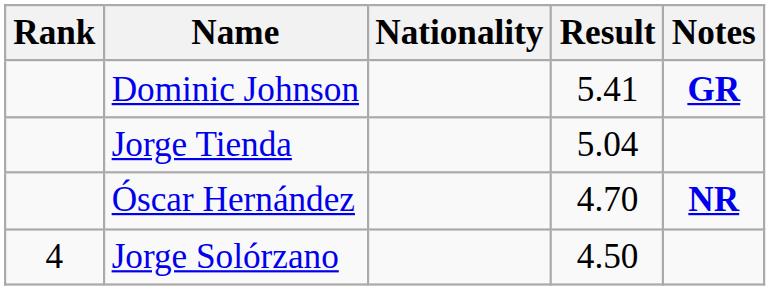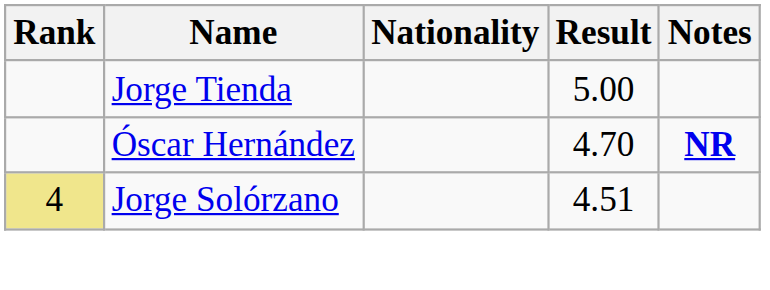 <table class="wikitable sortable" style="text-align:center">
 <tr>
 <th>Rank</th>
 <th>Name</th>
 <th>Nationality</th>
 <th>Result</th>
 <th>Notes</th>
 </tr>
 <tr>
 <td></td>
-<td align=left><a href='#'>Dominic Johnson</a></td>
-<td align=left></td>
-<td>5.41</td>
-<td><strong><a href='#'>GR</a></strong></td>
-</tr>
-<tr>
-<td></td>
 <td align=left><a href='#'>Jorge Tienda</a></td>
 <td align=left></td>
-<td>5.04</td>
+<td>5.00</td>
 <td></td>
 </tr>
 <tr>
 <td></td>
 <td align=left><a href='#'>Óscar Hernández</a></td>
 <td align=left></td>
 <td>4.70</td>
 <td><strong><a href='#'>NR</a></strong></td>
 </tr>
 <tr>
-<td>4</td>
+<td style="background: khaki;">4</td>
 <td align=left><a href='#'>Jorge Solórzano</a></td>
 <td align=left></td>
-<td>4.50</td>
+<td>4.51</td>
 <td></td>
 </tr>
 </table>
